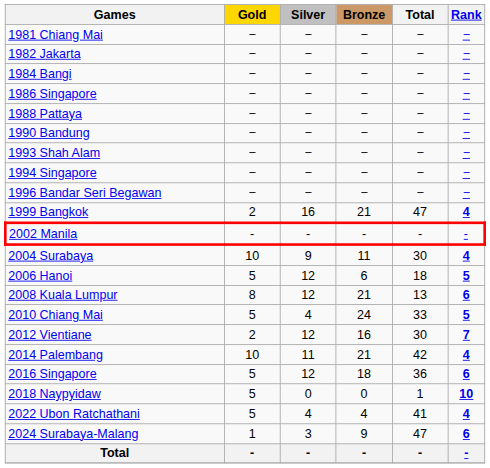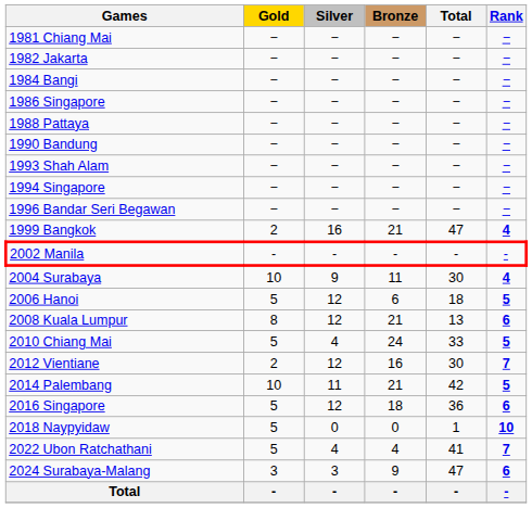 <table class="wikitable" style="text-align:center; font-size:90%;">
 <tr>
 <th style="width:17em;">Games</th>
 <th style="width:4em; background:gold;">Gold</th>
 <th style="width:4em; background:silver;">Silver</th>
 <th style="width:4em; background:#cc9966;">Bronze</th>
 <th style="width:4em;">Total</th>
 <th style="width:2em;"><a href='#'>Rank</a></th>
 </tr>
 <tr>
 <td align=left> <a href='#'>1981 Chiang Mai</a></td>
 <td>−</td>
 <td>−</td>
 <td>−</td>
 <td>−</td>
 <td><a href='#'>−</a></td>
 </tr>
 <tr>
 <td align=left> <a href='#'>1982 Jakarta</a></td>
 <td>−</td>
 <td>−</td>
 <td>−</td>
 <td>−</td>
 <td><a href='#'>−</a></td>
 </tr>
 <tr>
 <td align=left> <a href='#'>1984 Bangi</a></td>
 <td>−</td>
 <td>−</td>
 <td>−</td>
 <td>−</td>
 <td><a href='#'>−</a></td>
 </tr>
 <tr>
 <td align=left> <a href='#'>1986 Singapore</a></td>
 <td>−</td>
 <td>−</td>
 <td>−</td>
 <td>−</td>
 <td><a href='#'>−</a></td>
 </tr>
 <tr>
 <td align=left> <a href='#'>1988 Pattaya</a></td>
 <td>−</td>
 <td>−</td>
 <td>−</td>
 <td>−</td>
 <td><a href='#'>−</a></td>
 </tr>
 <tr>
 <td align=left> <a href='#'>1990 Bandung</a></td>
 <td>−</td>
 <td>−</td>
 <td>−</td>
 <td>−</td>
 <td><a href='#'>−</a></td>
 </tr>
 <tr>
 <td align=left> <a href='#'>1993 Shah Alam</a></td>
 <td>−</td>
 <td>−</td>
 <td>−</td>
 <td>−</td>
 <td><a href='#'>−</a></td>
 </tr>
 <tr>
 <td align=left> <a href='#'>1994 Singapore</a></td>
 <td>−</td>
 <td>−</td>
 <td>−</td>
 <td>−</td>
 <td><a href='#'>−</a></td>
 </tr>
 <tr>
 <td align=left> <a href='#'>1996 Bandar Seri Begawan</a></td>
 <td>−</td>
 <td>−</td>
 <td>−</td>
 <td>−</td>
 <td><a href='#'>−</a></td>
 </tr>
 <tr>
 <td align=left> <a href='#'>1999 Bangkok</a></td>
 <td>2</td>
 <td>16</td>
 <td>21</td>
 <td>47</td>
 <td><a href='#'><strong>4</strong></a></td>
 </tr>
 <tr style="border: 3px solid red">
 <td align=left> <a href='#'>2002 Manila</a></td>
 <td>-</td>
 <td>-</td>
 <td>-</td>
 <td>-</td>
 <td><a href='#'>-</a></td>
 </tr>
 <tr>
 <td align=left> <a href='#'>2004 Surabaya</a></td>
 <td>10</td>
 <td>9</td>
 <td>11</td>
 <td>30</td>
 <td><a href='#'><strong>4</strong></a></td>
 </tr>
 <tr>
 <td align=left> <a href='#'>2006 Hanoi</a></td>
 <td>5</td>
 <td>12</td>
 <td>6</td>
 <td>18</td>
 <td><a href='#'><strong>5</strong></a></td>
 </tr>
 <tr>
 <td align=left> <a href='#'>2008 Kuala Lumpur</a></td>
 <td>8</td>
 <td>12</td>
 <td>21</td>
 <td>13</td>
 <td><a href='#'><strong>6</strong></a></td>
 </tr>
 <tr>
 <td align=left> <a href='#'>2010 Chiang Mai</a></td>
 <td>5</td>
 <td>4</td>
 <td>24</td>
 <td>33</td>
 <td><a href='#'><strong>5</strong></a></td>
 </tr>
 <tr>
 <td align=left> <a href='#'>2012 Vientiane</a></td>
 <td>2</td>
 <td>12</td>
 <td>16</td>
 <td>30</td>
 <td><a href='#'><strong>7</strong></a></td>
 </tr>
 <tr>
 <td align=left> <a href='#'>2014 Palembang</a></td>
 <td>10</td>
 <td>11</td>
 <td>21</td>
 <td>42</td>
-<td><a href='#'><strong>4</strong></a></td>
+<td><a href='#'><strong>5</strong></a></td>
 </tr>
 <tr>
 <td align=left> <a href='#'>2016 Singapore</a></td>
 <td>5</td>
 <td>12</td>
 <td>18</td>
 <td>36</td>
 <td><a href='#'><strong>6</strong></a></td>
 </tr>
 <tr>
 <td align=left> <a href='#'>2018 Naypyidaw</a></td>
 <td>5</td>
 <td>0</td>
 <td>0</td>
 <td>1</td>
 <td><a href='#'><strong>10</strong></a></td>
 </tr>
 <tr>
 <td align=left> <a href='#'>2022 Ubon Ratchathani</a></td>
 <td>5</td>
 <td>4</td>
 <td>4</td>
 <td>41</td>
-<td><a href='#'><strong>4</strong></a></td>
+<td><a href='#'><strong>7</strong></a></td>
 </tr>
 <tr>
 <td align=left> <a href='#'>2024 Surabaya-Malang</a></td>
-<td>1</td>
+<td>3</td>
 <td>3</td>
 <td>9</td>
 <td>47</td>
 <td><a href='#'><strong>6</strong></a></td>
 </tr>
 <tr>
 <th><strong>Total</strong></th>
 <th><strong>-</strong></th>
 <th><strong>-</strong></th>
 <th><strong>-</strong></th>
 <th><strong>-</strong></th>
 <th><strong><a href='#'>-</a></strong></th>
 </tr>
 <tr class="sortbottom">
 </tr>
 </table>
